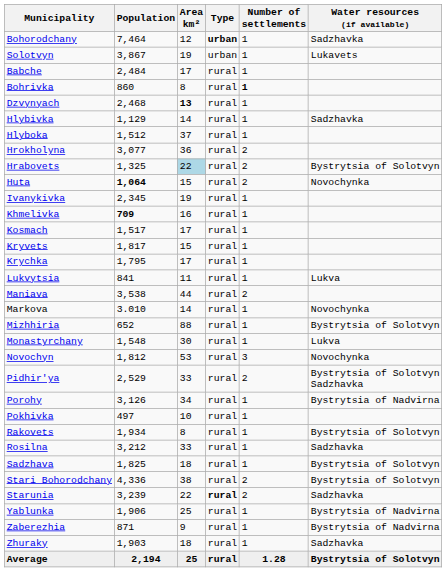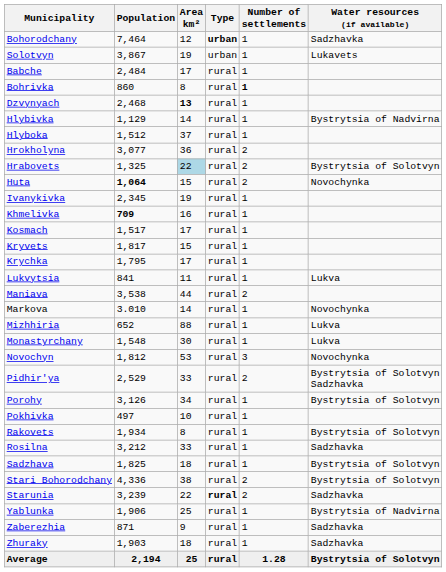 <table class="wikitable">
 <tr>
 <th>Municipality</th>
 <th>Population<br></th>
 <th>Area <br>km²<small> </small></th>
 <th>Type <br><small> </small></th>
 <th>Number of <br>settlements</th>
 <th>Water resources <br><small>(if available)</small></th>
 </tr>
 <tr>
 <td><a href='#'>Bohorodchany</a></td>
 <td>7,464</td>
 <td>12</td>
 <td><strong>urban</strong></td>
 <td>1</td>
 <td>Sadzhavka</td>
 </tr>
 <tr>
 <td><a href='#'>Solotvyn</a></td>
 <td>3,867</td>
 <td>19</td>
 <td>urban</td>
 <td>1</td>
 <td>Lukavets</td>
 </tr>
 <tr>
 <td><a href='#'>Babche</a></td>
 <td>2,484</td>
 <td>17</td>
 <td>rural</td>
 <td>1</td>
 <td></td>
 </tr>
 <tr>
 <td><a href='#'>Bohrivka</a></td>
 <td>860</td>
 <td>8</td>
 <td>rural</td>
 <td><strong>1</strong></td>
 <td></td>
 </tr>
 <tr>
 <td><a href='#'>Dzvynyach</a></td>
 <td>2,468</td>
 <td><strong>13</strong></td>
 <td>rural</td>
 <td>1</td>
 <td></td>
 </tr>
 <tr>
 <td><a href='#'>Hlybivka</a></td>
 <td>1,129</td>
 <td>14</td>
 <td>rural</td>
 <td>1</td>
-<td>Sadzhavka</td>
+<td>Bystrytsia of Nadvirna</td>
 </tr>
 <tr>
 <td><a href='#'>Hlyboka</a></td>
 <td>1,512</td>
 <td>37</td>
 <td>rural</td>
 <td>1</td>
 <td></td>
 </tr>
 <tr>
 <td><a href='#'>Hrokholyna</a></td>
 <td>3,077</td>
 <td>36</td>
 <td>rural</td>
 <td>2</td>
 <td></td>
 </tr>
 <tr>
 <td><a href='#'>Hrabovets</a></td>
 <td>1,325</td>
 <td style="background: lightblue;">22</td>
 <td>rural</td>
 <td>2</td>
 <td>Bystrytsia of Solotvyn</td>
 </tr>
 <tr>
 <td><a href='#'>Huta</a></td>
 <td><strong>1,064</strong></td>
 <td>15</td>
 <td>rural</td>
 <td>2</td>
 <td>Novochynka</td>
 </tr>
 <tr>
 <td><a href='#'>Ivanykivka</a></td>
 <td>2,345</td>
 <td>19</td>
 <td>rural</td>
 <td>1</td>
 <td></td>
 </tr>
 <tr>
 <td><a href='#'>Khmelivka</a></td>
 <td><strong>709</strong></td>
 <td>16</td>
 <td>rural</td>
 <td>1</td>
 <td></td>
 </tr>
 <tr>
 <td><a href='#'>Kosmach</a></td>
 <td>1,517</td>
 <td>17</td>
 <td>rural</td>
 <td>1</td>
 <td></td>
 </tr>
 <tr>
 <td><a href='#'>Kryvets</a></td>
 <td>1,817</td>
 <td>15</td>
 <td>rural</td>
 <td>1</td>
 <td></td>
 </tr>
 <tr>
 <td><a href='#'>Krychka</a></td>
 <td>1,795</td>
 <td>17</td>
 <td>rural</td>
 <td>1</td>
 <td></td>
 </tr>
 <tr>
 <td><a href='#'>Lukvytsia</a></td>
 <td>841</td>
 <td>11</td>
 <td>rural</td>
 <td>1</td>
 <td>Lukva</td>
 </tr>
 <tr>
 <td><a href='#'>Maniava</a></td>
 <td>3,538</td>
 <td>44</td>
 <td>rural</td>
 <td>2</td>
 <td></td>
 </tr>
 <tr>
 <td>Markova</td>
 <td>3.010</td>
 <td>14</td>
 <td>rural</td>
 <td>1</td>
 <td>Novochynka</td>
 </tr>
 <tr>
 <td><a href='#'>Mizhhiria</a></td>
 <td>652</td>
 <td>88</td>
 <td>rural</td>
 <td>1</td>
-<td>Bystrytsia of Solotvyn</td>
+<td>Lukva</td>
 </tr>
 <tr>
 <td><a href='#'>Monastyrchany</a></td>
 <td>1,548</td>
 <td>30</td>
 <td>rural</td>
 <td>1</td>
 <td>Lukva</td>
 </tr>
 <tr>
 <td><a href='#'>Novochyn</a></td>
 <td>1,812</td>
 <td>53</td>
 <td>rural</td>
 <td>3</td>
 <td>Novochynka</td>
 </tr>
 <tr>
 <td><a href='#'>Pidhir'ya</a></td>
 <td>2,529</td>
 <td>33</td>
 <td>rural</td>
 <td>2</td>
 <td>Bystrytsia of Solotvyn <br> Sadzhavka</td>
 </tr>
 <tr>
 <td><a href='#'>Porohy</a></td>
 <td>3,126</td>
 <td>34</td>
 <td>rural</td>
 <td>1</td>
-<td>Bystrytsia of Nadvirna</td>
+<td>Bystrytsia of Solotvyn</td>
 </tr>
 <tr>
 <td><a href='#'>Pokhivka</a></td>
 <td>497</td>
 <td>10</td>
 <td>rural</td>
 <td>1</td>
 <td></td>
 </tr>
 <tr>
 <td><a href='#'>Rakovets</a></td>
 <td>1,934</td>
 <td>8</td>
 <td>rural</td>
 <td>1</td>
 <td>Bystrytsia of Solotvyn</td>
 </tr>
 <tr>
 <td><a href='#'>Rosilna</a></td>
 <td>3,212</td>
 <td>33</td>
 <td>rural</td>
 <td>1</td>
 <td>Sadzhavka</td>
 </tr>
 <tr>
 <td><a href='#'>Sadzhava</a></td>
 <td>1,825</td>
 <td>18</td>
 <td>rural</td>
 <td>1</td>
 <td>Bystrytsia of Solotvyn</td>
 </tr>
 <tr>
 <td><a href='#'>Stari Bohorodchany</a></td>
 <td>4,336</td>
 <td>38</td>
 <td>rural</td>
 <td>2</td>
 <td>Bystrytsia of Solotvyn</td>
 </tr>
 <tr>
 <td><a href='#'>Starunia</a></td>
 <td>3,239</td>
 <td>22</td>
 <td><strong>rural</strong></td>
 <td>2</td>
 <td>Sadzhavka</td>
 </tr>
 <tr>
 <td><a href='#'>Yablunka</a></td>
 <td>1,906</td>
 <td>25</td>
 <td>rural</td>
 <td>1</td>
 <td>Bystrytsia of Nadvirna</td>
 </tr>
 <tr>
 <td><a href='#'>Zaberezhia</a></td>
 <td>871</td>
 <td>9</td>
 <td>rural</td>
 <td>1</td>
-<td>Bystrytsia of Nadvirna</td>
+<td>Sadzhavka</td>
 </tr>
 <tr>
 <td><a href='#'>Zhuraky</a></td>
 <td>1,903</td>
 <td>18</td>
 <td>rural</td>
 <td>1</td>
 <td>Sadzhavka</td>
 </tr>
 <tr>
 <td bgcolor="#EFEFEF"><strong>Average</strong></td>
 <td bgcolor="#EFEFEF" align="center"><strong>2,194</strong></td>
 <td bgcolor="#EFEFEF" align="center"><strong>25</strong></td>
 <td bgcolor="#EFEFEF" align="center"><strong>rural</strong></td>
 <td bgcolor="#EFEFEF" align="center"><strong>1.28</strong></td>
 <td bgcolor="#EFEFEF" align="center"><strong>Bystrytsia of Solotvyn</strong></td>
 </tr>
 </table>
